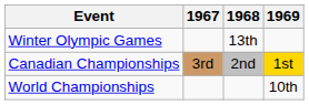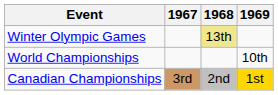 <table class="wikitable">
 <tr>
 <th>Event</th>
 <th>1967</th>
 <th>1968</th>
 <th>1969</th>
 </tr>
 <tr>
 <td><a href='#'>Winter Olympic Games</a></td>
 <td></td>
-<td align="center">13th</td>
+<td align="center" style="background: khaki;">13th</td>
 <td></td>
+</tr>
+<tr>
+<td><a href='#'>World Championships</a></td>
+<td></td>
+<td></td>
+<td align="center">10th</td>
 </tr>
 <tr>
 <td><a href='#'>Canadian Championships</a></td>
 <td align="center" bgcolor="cc9966">3rd</td>
 <td align="center" bgcolor="silver">2nd</td>
 <td align="center" bgcolor="gold">1st</td>
 </tr>
-<tr>
-<td><a href='#'>World Championships</a></td>
-<td></td>
-<td></td>
-<td align="center">10th</td>
-</tr>
 </table>
